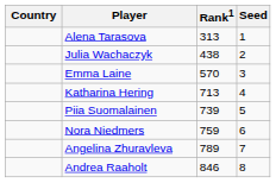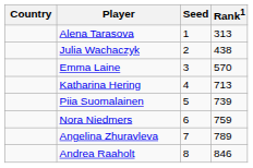 <table class="sortable wikitable">
 <tr>
 <th width="70">Country</th>
 <th width="175">Player</th>
+<th>Seed</th>
 <th>Rank<sup>1</sup></th>
-<th>Seed</th>
 </tr>
 <tr>
 <td></td>
 <td><a href='#'>Alena Tarasova</a></td>
+<td>1</td>
 <td>313</td>
-<td>1</td>
 </tr>
 <tr>
 <td></td>
 <td><a href='#'>Julia Wachaczyk</a></td>
+<td>2</td>
 <td>438</td>
-<td>2</td>
 </tr>
 <tr>
 <td></td>
 <td><a href='#'>Emma Laine</a></td>
+<td>3</td>
 <td>570</td>
-<td>3</td>
 </tr>
 <tr>
 <td></td>
 <td><a href='#'>Katharina Hering</a></td>
+<td>4</td>
 <td>713</td>
-<td>4</td>
 </tr>
 <tr>
 <td></td>
 <td><a href='#'>Piia Suomalainen</a></td>
+<td>5</td>
 <td>739</td>
-<td>5</td>
 </tr>
 <tr>
 <td></td>
 <td><a href='#'>Nora Niedmers</a></td>
+<td>6</td>
 <td>759</td>
-<td>6</td>
 </tr>
 <tr>
 <td></td>
 <td><a href='#'>Angelina Zhuravleva</a></td>
+<td>7</td>
 <td>789</td>
-<td>7</td>
 </tr>
 <tr>
 <td></td>
 <td><a href='#'>Andrea Raaholt</a></td>
+<td>8</td>
 <td>846</td>
-<td>8</td>
 </tr>
 </table>
